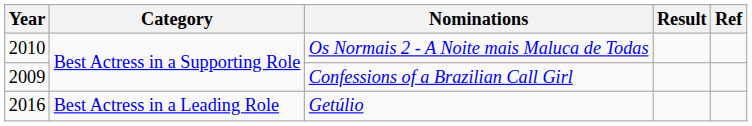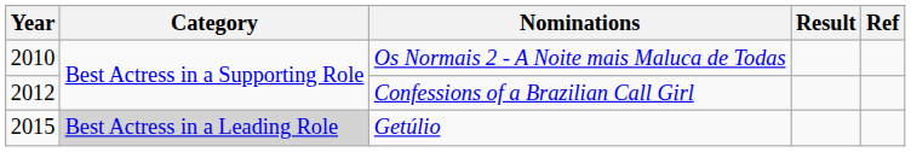 <table class="wikitable">
 <tr>
 <th>Year</th>
 <th>Category</th>
 <th>Nominations</th>
 <th>Result</th>
 <th>Ref</th>
 </tr>
 <tr>
 <td>2010</td>
 <td rowspan=2><a href='#'>Best Actress in a Supporting Role</a></td>
 <td><em><a href='#'>Os Normais 2 - A Noite mais Maluca de Todas</a></em></td>
 <td></td>
 <td></td>
 </tr>
 <tr>
-<td>2009</td>
+<td>2012</td>
 <td><em><a href='#'>Confessions of a Brazilian Call Girl</a></em></td>
 <td></td>
 <td></td>
 </tr>
 <tr>
-<td>2016</td>
-<td><a href='#'>Best Actress in a Leading Role</a></td>
+<td>2015</td>
+<td style="background: lightgrey;"><a href='#'>Best Actress in a Leading Role</a></td>
 <td><em><a href='#'>Getúlio</a></em></td>
 <td></td>
 <td></td>
 </tr>
 </table>
